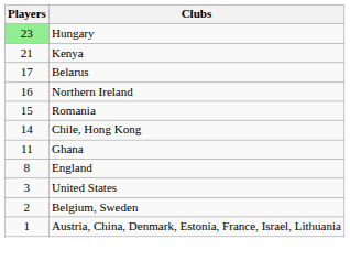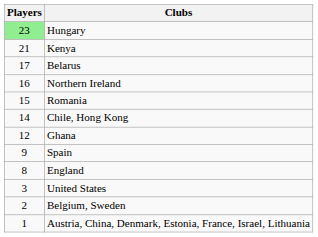 <table class="wikitable">
 <tr>
 <th>Players</th>
 <th>Clubs</th>
 </tr>
 <tr>
 <td align="center" style="background: lightgreen;">23</td>
 <td> Hungary</td>
 </tr>
 <tr>
 <td align="center">21</td>
 <td> Kenya</td>
 </tr>
 <tr>
 <td align="center">17</td>
 <td> Belarus</td>
 </tr>
 <tr>
 <td align="center">16</td>
 <td> Northern Ireland</td>
 </tr>
 <tr>
 <td align="center">15</td>
 <td> Romania</td>
 </tr>
 <tr>
 <td align="center">14</td>
 <td> Chile,  Hong Kong</td>
 </tr>
 <tr>
-<td align="center">11</td>
+<td align="center">12</td>
 <td> Ghana</td>
+</tr>
+<tr>
+<td align="center">9</td>
+<td> Spain</td>
 </tr>
 <tr>
 <td align="center">8</td>
 <td> England</td>
 </tr>
 <tr>
 <td align="center">3</td>
 <td> United States</td>
 </tr>
 <tr>
 <td align="center">2</td>
 <td> Belgium,  Sweden</td>
 </tr>
 <tr>
 <td align="center">1</td>
 <td> Austria,  China,  Denmark,  Estonia,  France,  Israel,  Lithuania</td>
 </tr>
 </table>
